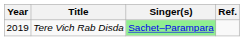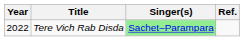 <table class="wikitable" style="text-align:center;">
 <tr>
 <th>Year</th>
 <th>Title</th>
 <th>Singer(s)</th>
 <th>Ref.</th>
 </tr>
 <tr>
-<td>2019</td>
+<td>2022</td>
 <td><em>Tere Vich Rab Disda</em></td>
 <td style="background: lightgreen;"><a href='#'>Sachet–Parampara</a></td>
 <td></td>
 </tr>
 </table>
